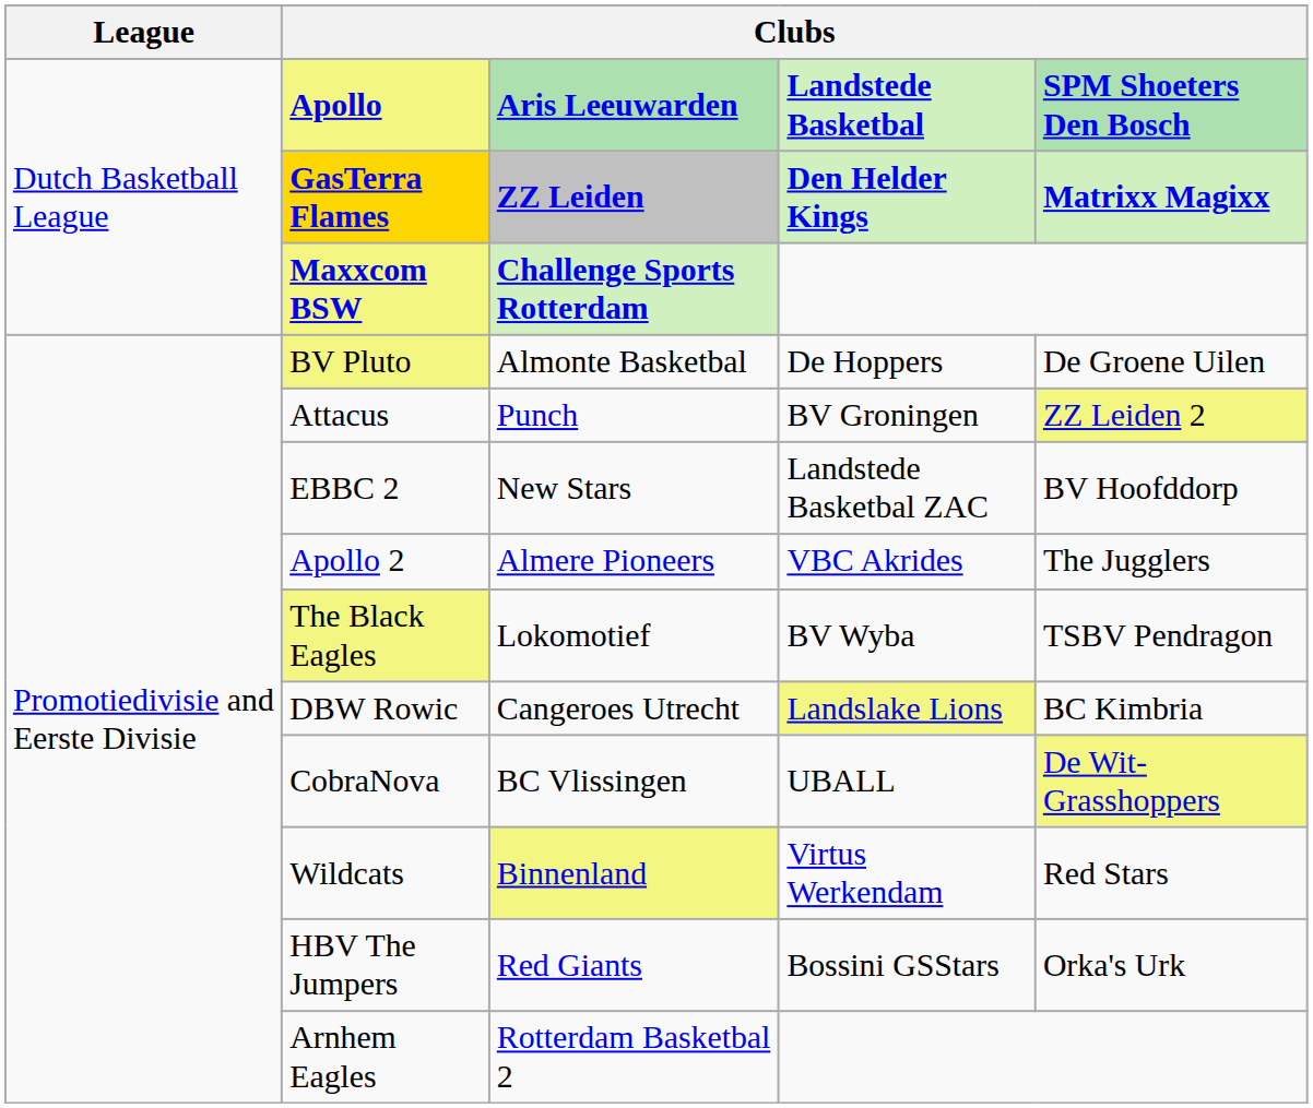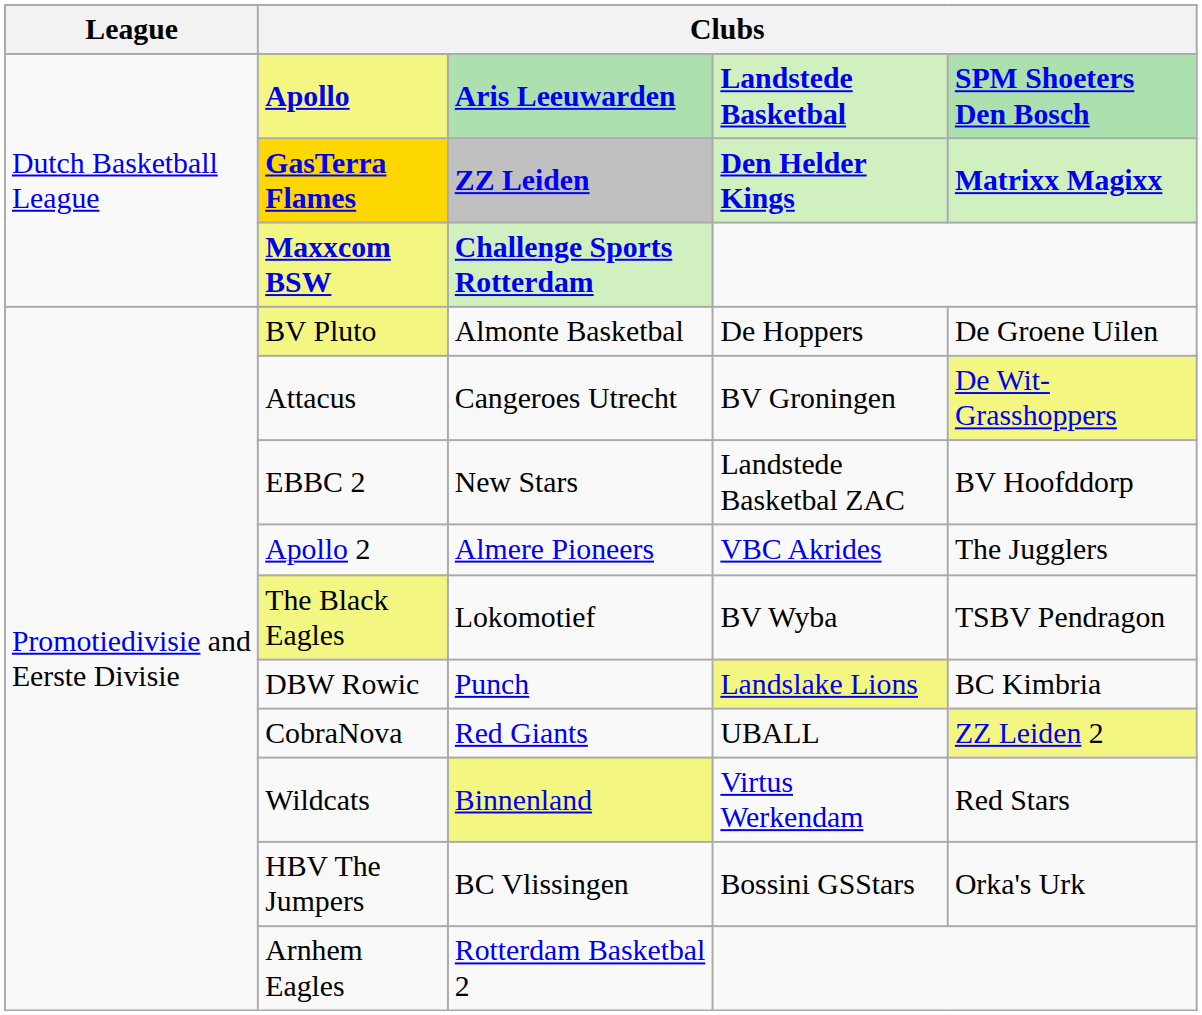 <table class="wikitable"  style="font-size:95%;">
 <tr>
 <th>League</th>
 <th colspan=4>Clubs</th>
 </tr>
 <tr>
 <td rowspan=3><a href='#'>Dutch Basketball League</a></td>
 <td style="background:#F3F781;"><strong><a href='#'>Apollo</a></strong></td>
 <td style="background:#ACE1AF;"><strong><a href='#'>Aris Leeuwarden</a></strong></td>
 <td style="background:#D0F0C0;"><strong><a href='#'>Landstede Basketbal</a></strong></td>
 <td style="background:#ACE1AF;"><strong><a href='#'>SPM Shoeters Den Bosch</a></strong></td>
 </tr>
 <tr>
 <td style="background:gold;"><strong><a href='#'>GasTerra Flames</a></strong></td>
 <td style="background:silver;"><strong><a href='#'>ZZ Leiden</a></strong></td>
 <td style="background:#D0F0C0;"><strong><a href='#'>Den Helder Kings</a></strong></td>
 <td style="background:#D0F0C0;"><strong><a href='#'>Matrixx Magixx</a></strong></td>
 </tr>
 <tr>
 <td style="background:#F3F781;"><strong><a href='#'>Maxxcom BSW</a></strong></td>
 <td style="background:#D0F0C0;"><strong><a href='#'>Challenge Sports Rotterdam</a></strong></td>
 <td colspan=2></td>
 </tr>
 <tr>
 <td rowspan=10><a href='#'>Promotiedivisie</a> and <br>Eerste Divisie</td>
 <td style="background:#F3F781;">BV Pluto</td>
 <td>Almonte Basketbal</td>
 <td>De Hoppers</td>
 <td>De Groene Uilen</td>
 </tr>
 <tr>
 <td>Attacus</td>
-<td><a href='#'>Punch</a></td>
+<td>Cangeroes Utrecht</td>
 <td>BV Groningen</td>
-<td style="background:#F3F781;"><a href='#'>ZZ Leiden</a> 2</td>
+<td style="background:#F3F781;"><a href='#'>De Wit-Grasshoppers</a></td>
 </tr>
 <tr>
 <td>EBBC 2</td>
 <td>New Stars</td>
 <td>Landstede Basketbal ZAC</td>
 <td>BV Hoofddorp</td>
 </tr>
 <tr>
 <td><a href='#'>Apollo</a> 2</td>
 <td><a href='#'>Almere Pioneers</a></td>
 <td><a href='#'>VBC Akrides</a></td>
 <td>The Jugglers</td>
 </tr>
 <tr>
 <td style="background:#F3F781;">The Black Eagles</td>
 <td>Lokomotief</td>
 <td>BV Wyba</td>
 <td>TSBV Pendragon</td>
 </tr>
 <tr>
 <td>DBW Rowic</td>
-<td>Cangeroes Utrecht</td>
+<td><a href='#'>Punch</a></td>
 <td style="background:#F3F781;"><a href='#'>Landslake Lions</a></td>
 <td>BC Kimbria</td>
 </tr>
 <tr>
 <td>CobraNova</td>
-<td>BC Vlissingen</td>
+<td><a href='#'>Red Giants</a></td>
 <td>UBALL</td>
-<td style="background:#F3F781;"><a href='#'>De Wit-Grasshoppers</a></td>
+<td style="background:#F3F781;"><a href='#'>ZZ Leiden</a> 2</td>
 </tr>
 <tr>
 <td>Wildcats</td>
 <td style="background:#F3F781;"><a href='#'>Binnenland</a></td>
 <td><a href='#'>Virtus Werkendam</a></td>
 <td>Red Stars</td>
 </tr>
 <tr>
 <td>HBV The Jumpers</td>
-<td><a href='#'>Red Giants</a></td>
+<td>BC Vlissingen</td>
 <td>Bossini GSStars</td>
 <td>Orka's Urk</td>
 </tr>
 <tr>
 <td>Arnhem Eagles</td>
 <td><a href='#'>Rotterdam Basketbal</a> 2</td>
 <td colspan=2></td>
 </tr>
 </table>
